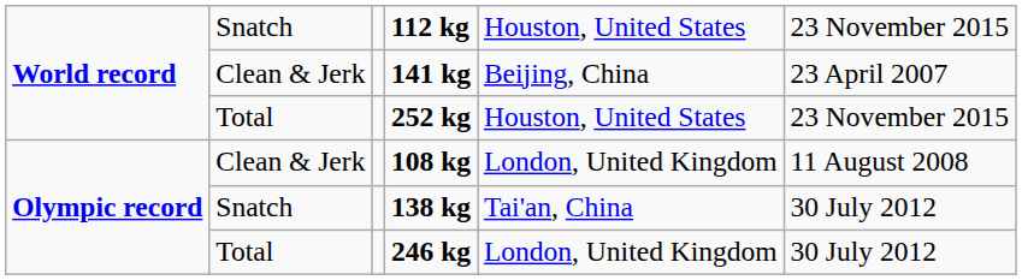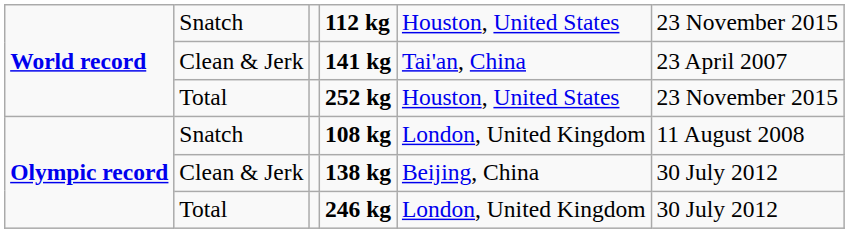 <table class="wikitable">
 <tr>
 <td rowspan=3><strong><a href='#'>World record</a></strong></td>
 <td>Snatch</td>
 <td></td>
 <td><strong>112 kg</strong></td>
 <td><a href='#'>Houston</a>, <a href='#'>United States</a></td>
 <td>23 November 2015</td>
 </tr>
 <tr>
 <td>Clean & Jerk</td>
 <td></td>
 <td><strong>141 kg</strong></td>
-<td><a href='#'>Beijing</a>, China</td>
+<td><a href='#'>Tai'an</a>, <a href='#'>China</a></td>
 <td>23 April 2007</td>
 </tr>
 <tr>
 <td>Total</td>
 <td></td>
 <td><strong>252 kg</strong></td>
 <td><a href='#'>Houston</a>, <a href='#'>United States</a></td>
 <td>23 November 2015</td>
 </tr>
 <tr>
 <td rowspan=3><strong><a href='#'>Olympic record</a></strong></td>
-<td>Clean & Jerk</td>
+<td>Snatch</td>
 <td></td>
 <td><strong>108 kg</strong></td>
 <td><a href='#'>London</a>, United Kingdom</td>
 <td>11 August 2008</td>
 </tr>
 <tr>
-<td>Snatch</td>
+<td>Clean & Jerk</td>
 <td></td>
 <td><strong>138 kg</strong></td>
-<td><a href='#'>Tai'an</a>, <a href='#'>China</a></td>
+<td><a href='#'>Beijing</a>, China</td>
 <td>30 July 2012</td>
 </tr>
 <tr>
 <td>Total</td>
 <td></td>
 <td><strong>246 kg</strong></td>
 <td><a href='#'>London</a>, United Kingdom</td>
 <td>30 July 2012</td>
 </tr>
 </table>
